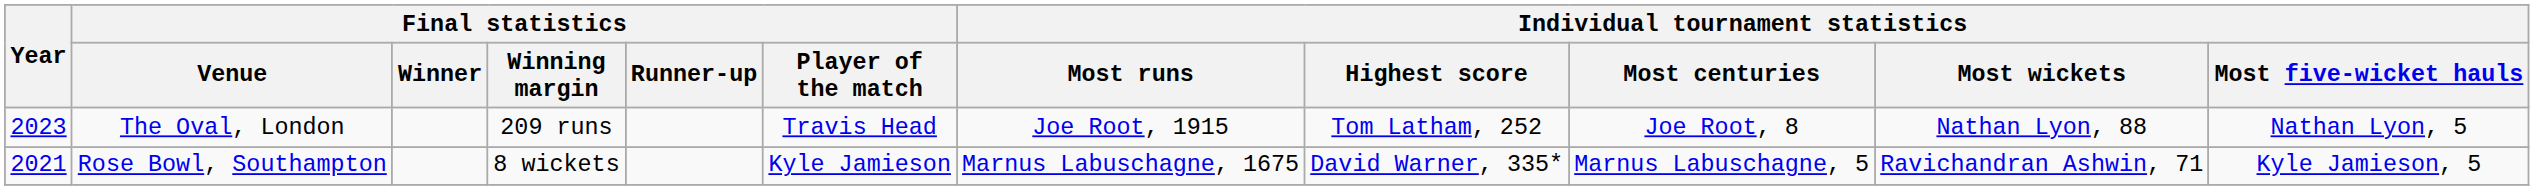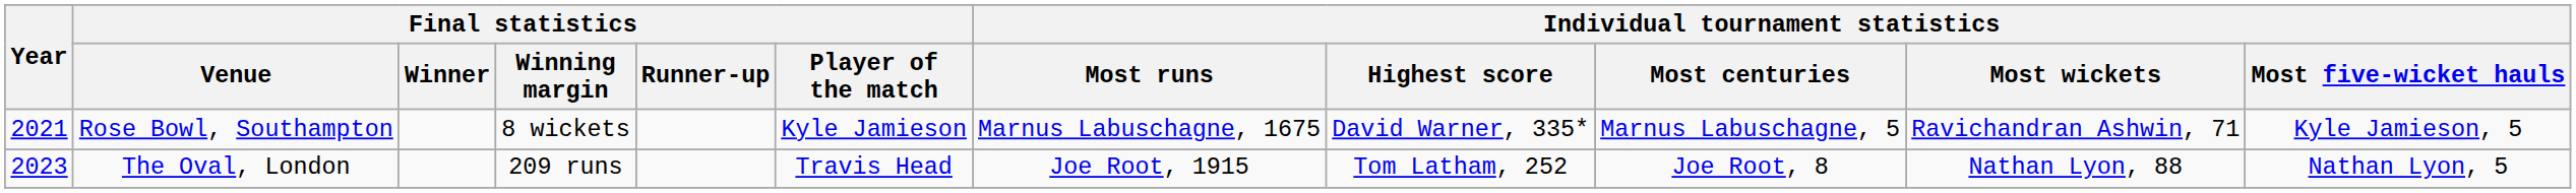 <table class="wikitable" style="text-align: center">
 <tr>
 <th rowspan=2>Year</th>
 <th colspan="5">Final statistics</th>
 <th colspan="5">Individual tournament statistics</th>
 </tr>
 <tr>
 <th>Venue</th>
 <th>Winner</th>
 <th>Winning<br>margin</th>
 <th>Runner-up</th>
 <th>Player of<br>the match</th>
 <th>Most runs</th>
 <th>Highest score</th>
 <th>Most centuries</th>
 <th>Most wickets</th>
 <th>Most <a href='#'>five-wicket hauls</a></th>
 </tr>
 <tr>
+<td><a href='#'>2021</a></td>
+<td> <a href='#'>Rose Bowl</a>, <a href='#'>Southampton</a></td>
+<td></td>
+<td>8 wickets</td>
+<td></td>
+<td><a href='#'>Kyle Jamieson</a></td>
+<td><a href='#'>Marnus Labuschagne</a>, 1675</td>
+<td><a href='#'>David Warner</a>, 335*</td>
+<td><a href='#'>Marnus Labuschagne</a>, 5</td>
+<td><a href='#'>Ravichandran Ashwin</a>, 71</td>
+<td><a href='#'>Kyle Jamieson</a>, 5</td>
+</tr>
+<tr>
 <td><a href='#'>2023</a></td>
 <td> <a href='#'>The Oval</a>, London</td>
 <td></td>
 <td>209 runs</td>
 <td></td>
 <td><a href='#'>Travis Head</a></td>
 <td><a href='#'>Joe Root</a>, 1915</td>
 <td><a href='#'>Tom Latham</a>, 252</td>
 <td><a href='#'>Joe Root</a>, 8</td>
 <td><a href='#'>Nathan Lyon</a>, 88</td>
 <td><a href='#'>Nathan Lyon</a>, 5</td>
 </tr>
-<tr>
-<td><a href='#'>2021</a></td>
-<td> <a href='#'>Rose Bowl</a>, <a href='#'>Southampton</a></td>
-<td></td>
-<td>8 wickets</td>
-<td></td>
-<td><a href='#'>Kyle Jamieson</a></td>
-<td><a href='#'>Marnus Labuschagne</a>, 1675</td>
-<td><a href='#'>David Warner</a>, 335*</td>
-<td><a href='#'>Marnus Labuschagne</a>, 5</td>
-<td><a href='#'>Ravichandran Ashwin</a>, 71</td>
-<td><a href='#'>Kyle Jamieson</a>, 5</td>
-</tr>
 </table>
